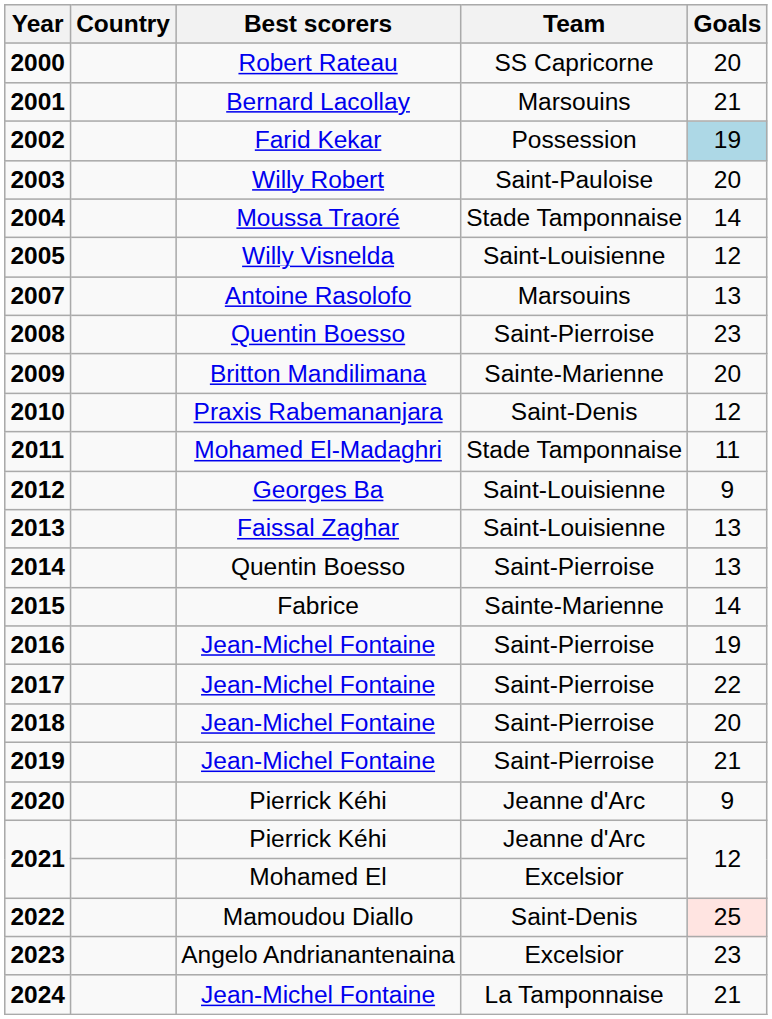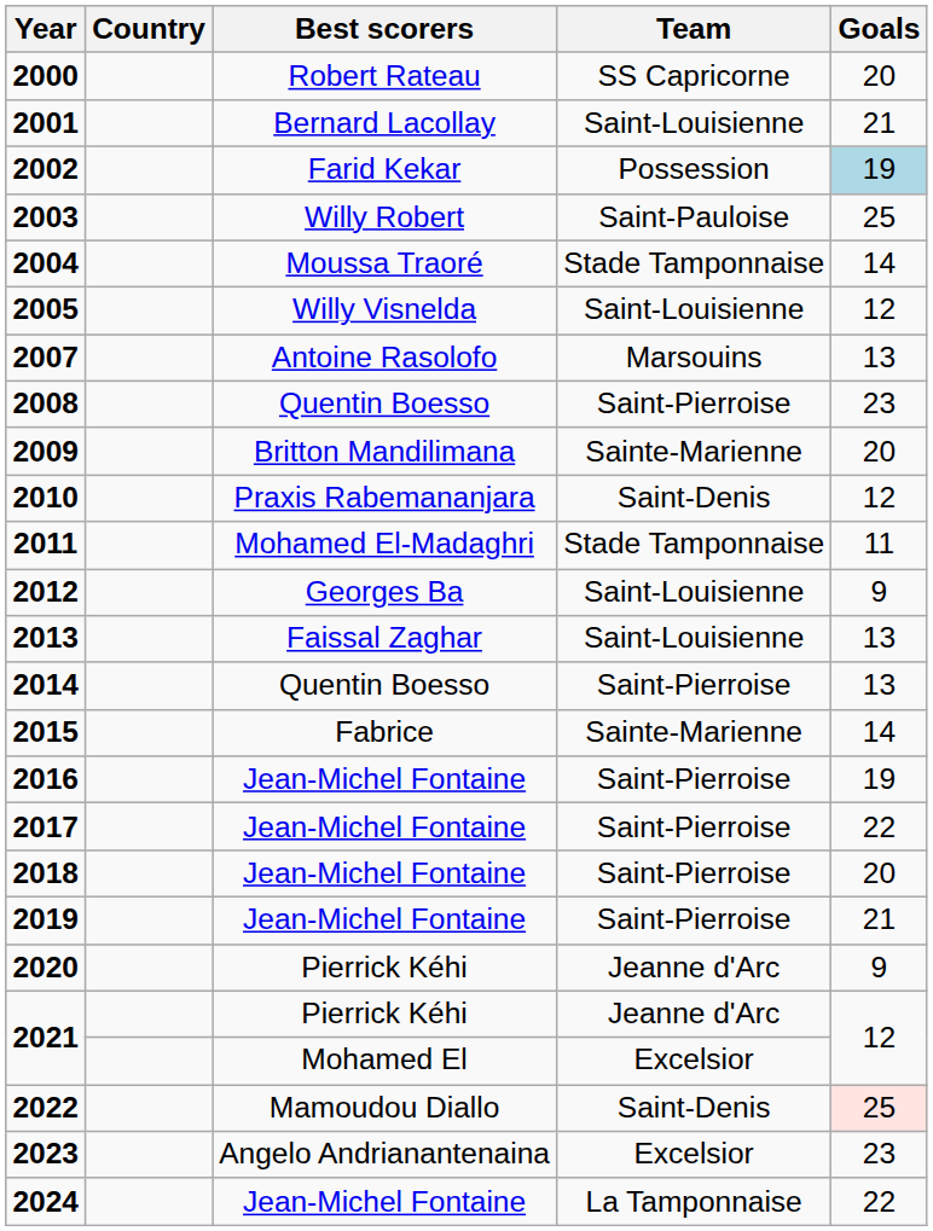 <table class="wikitable" style="text-align:center;">
 <tr>
 <th>Year</th>
 <th>Country</th>
 <th>Best scorers</th>
 <th>Team</th>
 <th>Goals</th>
 </tr>
 <tr>
 <td><strong>2000</strong></td>
 <td></td>
 <td><a href='#'>Robert Rateau</a></td>
 <td>SS Capricorne</td>
 <td>20</td>
 </tr>
 <tr>
 <td><strong>2001</strong></td>
 <td></td>
 <td><a href='#'>Bernard Lacollay</a></td>
-<td>Marsouins</td>
+<td>Saint-Louisienne</td>
 <td>21</td>
 </tr>
 <tr>
 <td><strong>2002</strong></td>
 <td></td>
 <td><a href='#'>Farid Kekar</a></td>
 <td>Possession</td>
 <td style="background: lightblue;">19</td>
 </tr>
 <tr>
 <td><strong>2003</strong></td>
 <td></td>
 <td><a href='#'>Willy Robert</a></td>
 <td>Saint-Pauloise</td>
-<td>20</td>
+<td>25</td>
 </tr>
 <tr>
 <td><strong>2004</strong></td>
 <td></td>
 <td><a href='#'>Moussa Traoré</a></td>
 <td>Stade Tamponnaise</td>
 <td>14</td>
 </tr>
 <tr>
 <td><strong>2005</strong></td>
 <td></td>
 <td><a href='#'>Willy Visnelda</a></td>
 <td>Saint-Louisienne</td>
 <td>12</td>
 </tr>
 <tr>
 <td><strong>2007</strong></td>
 <td></td>
 <td><a href='#'>Antoine Rasolofo</a></td>
 <td>Marsouins</td>
 <td>13</td>
 </tr>
 <tr>
 <td><strong>2008</strong></td>
 <td></td>
 <td><a href='#'>Quentin Boesso</a></td>
 <td>Saint-Pierroise</td>
 <td>23</td>
 </tr>
 <tr>
 <td><strong>2009</strong></td>
 <td></td>
 <td><a href='#'>Britton Mandilimana</a></td>
 <td>Sainte-Marienne</td>
 <td>20</td>
 </tr>
 <tr>
 <td><strong>2010</strong></td>
 <td></td>
 <td><a href='#'>Praxis Rabemananjara</a></td>
 <td>Saint-Denis</td>
 <td>12</td>
 </tr>
 <tr>
 <td><strong>2011</strong></td>
 <td></td>
 <td><a href='#'>Mohamed El-Madaghri</a></td>
 <td>Stade Tamponnaise</td>
 <td>11</td>
 </tr>
 <tr>
 <td><strong>2012</strong></td>
 <td></td>
 <td><a href='#'>Georges Ba</a></td>
 <td>Saint-Louisienne</td>
 <td>9</td>
 </tr>
 <tr>
 <td><strong>2013</strong></td>
 <td></td>
 <td><a href='#'>Faissal Zaghar</a></td>
 <td>Saint-Louisienne</td>
 <td>13</td>
 </tr>
 <tr>
 <td><strong>2014</strong></td>
 <td></td>
 <td>Quentin Boesso</td>
 <td>Saint-Pierroise</td>
 <td>13</td>
 </tr>
 <tr>
 <td><strong>2015</strong></td>
 <td></td>
 <td>Fabrice</td>
 <td>Sainte-Marienne</td>
 <td>14</td>
 </tr>
 <tr>
 <td><strong>2016</strong></td>
 <td></td>
 <td><a href='#'>Jean-Michel Fontaine</a></td>
 <td>Saint-Pierroise</td>
 <td>19</td>
 </tr>
 <tr>
 <td><strong>2017</strong></td>
 <td></td>
 <td><a href='#'>Jean-Michel Fontaine</a></td>
 <td>Saint-Pierroise</td>
 <td>22</td>
 </tr>
 <tr>
 <td><strong>2018</strong></td>
 <td></td>
 <td><a href='#'>Jean-Michel Fontaine</a></td>
 <td>Saint-Pierroise</td>
 <td>20</td>
 </tr>
 <tr>
 <td><strong>2019</strong></td>
 <td></td>
 <td><a href='#'>Jean-Michel Fontaine</a></td>
 <td>Saint-Pierroise</td>
 <td>21</td>
 </tr>
 <tr>
 <td><strong>2020</strong></td>
 <td></td>
 <td>Pierrick Kéhi</td>
 <td>Jeanne d'Arc</td>
 <td>9</td>
 </tr>
 <tr>
 <td rowspan=2><strong>2021</strong></td>
 <td></td>
 <td>Pierrick Kéhi</td>
 <td>Jeanne d'Arc</td>
 <td rowspan=2>12</td>
 </tr>
 <tr>
 <td></td>
 <td>Mohamed El</td>
 <td>Excelsior</td>
 </tr>
 <tr>
 <td><strong>2022</strong></td>
 <td></td>
 <td>Mamoudou Diallo</td>
 <td>Saint-Denis</td>
 <td bgcolor=mistyrose>25</td>
 </tr>
 <tr>
 <td><strong>2023</strong></td>
 <td></td>
 <td>Angelo Andrianantenaina</td>
 <td>Excelsior</td>
 <td>23</td>
 </tr>
 <tr>
 <td><strong>2024</strong></td>
 <td></td>
 <td><a href='#'>Jean-Michel Fontaine</a></td>
 <td>La Tamponnaise</td>
-<td>21</td>
+<td>22</td>
 </tr>
 <tr>
 </tr>
 </table>
